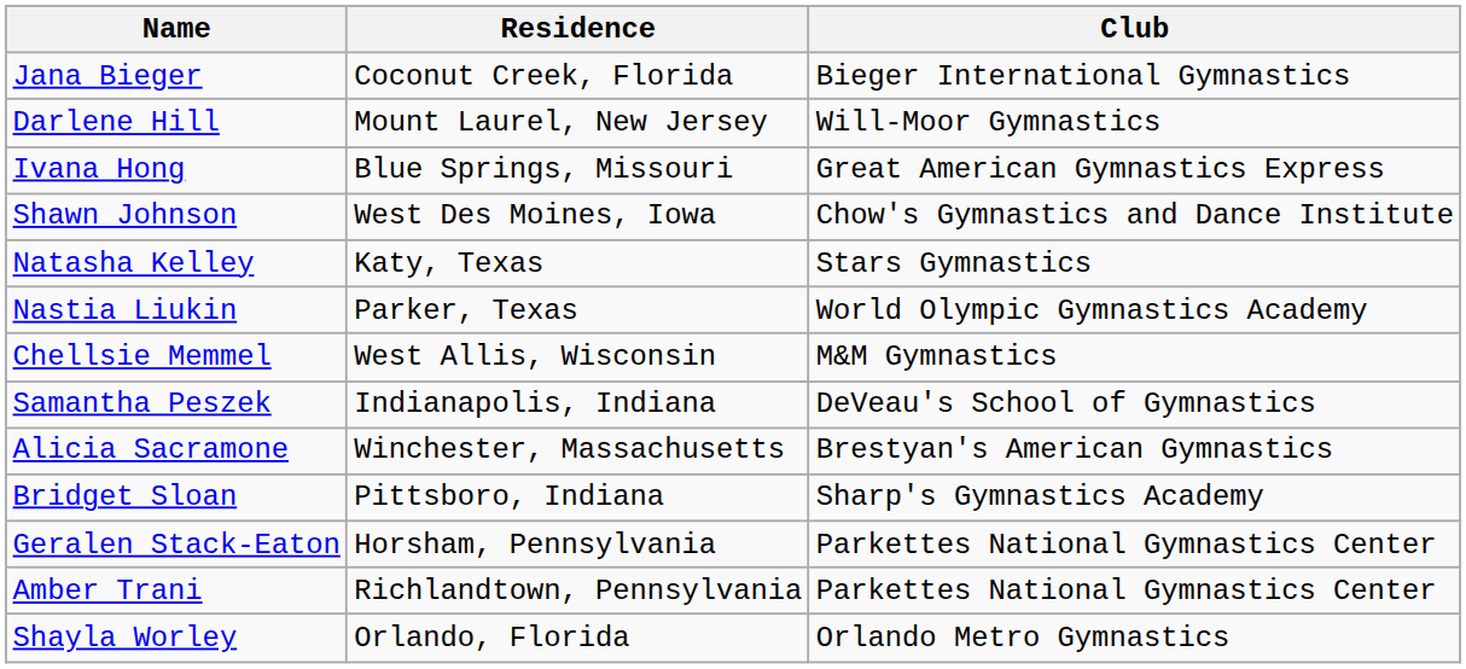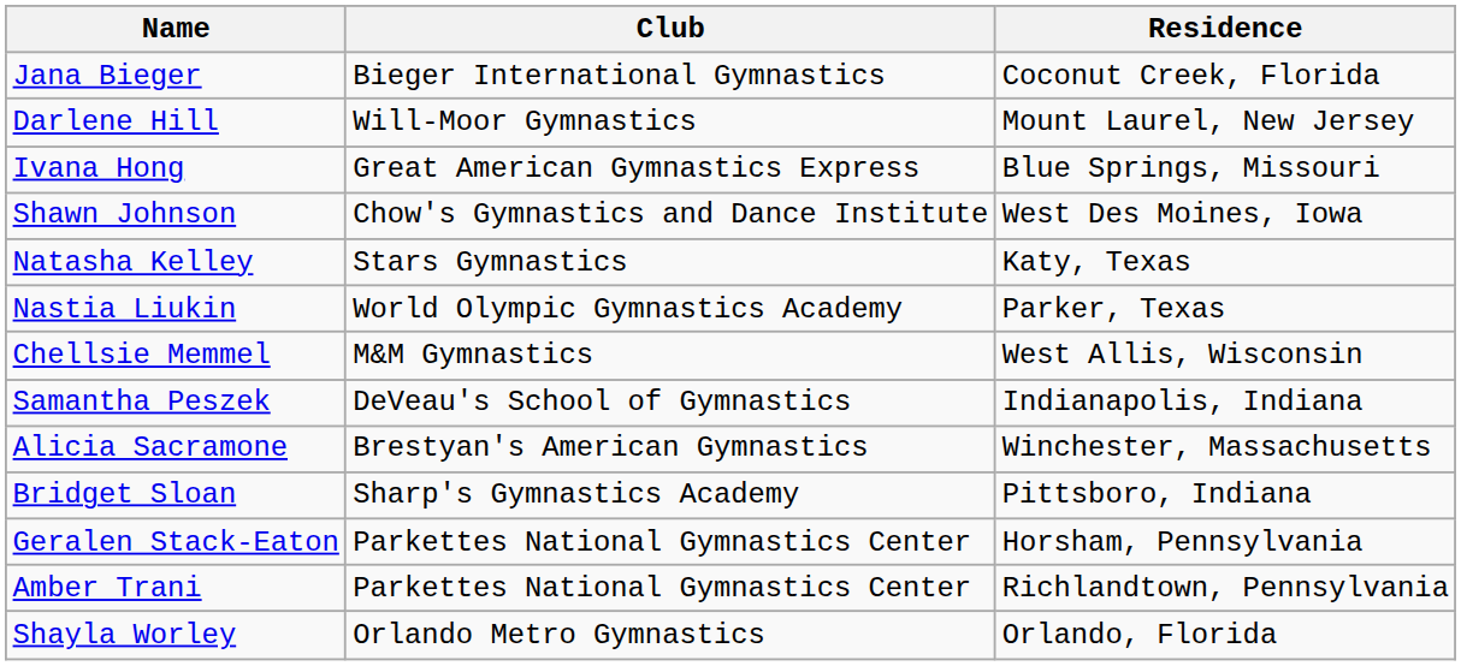 <table class="wikitable">
 <tr>
 <th>Name</th>
+<th>Club</th>
 <th>Residence</th>
-<th>Club</th>
 </tr>
 <tr>
 <td><a href='#'>Jana Bieger</a></td>
+<td>Bieger International Gymnastics</td>
 <td>Coconut Creek, Florida</td>
-<td>Bieger International Gymnastics</td>
 </tr>
 <tr>
 <td><a href='#'>Darlene Hill</a></td>
+<td>Will-Moor Gymnastics</td>
 <td>Mount Laurel, New Jersey</td>
-<td>Will-Moor Gymnastics</td>
 </tr>
 <tr>
 <td><a href='#'>Ivana Hong</a></td>
+<td>Great American Gymnastics Express</td>
 <td>Blue Springs, Missouri</td>
-<td>Great American Gymnastics Express</td>
 </tr>
 <tr>
 <td><a href='#'>Shawn Johnson</a></td>
+<td>Chow's Gymnastics and Dance Institute</td>
 <td>West Des Moines, Iowa</td>
-<td>Chow's Gymnastics and Dance Institute</td>
 </tr>
 <tr>
 <td><a href='#'>Natasha Kelley</a></td>
+<td>Stars Gymnastics</td>
 <td>Katy, Texas</td>
-<td>Stars Gymnastics</td>
 </tr>
 <tr>
 <td><a href='#'>Nastia Liukin</a></td>
+<td>World Olympic Gymnastics Academy</td>
 <td>Parker, Texas</td>
-<td>World Olympic Gymnastics Academy</td>
 </tr>
 <tr>
 <td><a href='#'>Chellsie Memmel</a></td>
+<td>M&M Gymnastics</td>
 <td>West Allis, Wisconsin</td>
-<td>M&M Gymnastics</td>
 </tr>
 <tr>
 <td><a href='#'>Samantha Peszek</a></td>
+<td>DeVeau's School of Gymnastics</td>
 <td>Indianapolis, Indiana</td>
-<td>DeVeau's School of Gymnastics</td>
 </tr>
 <tr>
 <td><a href='#'>Alicia Sacramone</a></td>
+<td>Brestyan's American Gymnastics</td>
 <td>Winchester, Massachusetts</td>
-<td>Brestyan's American Gymnastics</td>
 </tr>
 <tr>
 <td><a href='#'>Bridget Sloan</a></td>
+<td>Sharp's Gymnastics Academy</td>
 <td>Pittsboro, Indiana</td>
-<td>Sharp's Gymnastics Academy</td>
 </tr>
 <tr>
 <td><a href='#'>Geralen Stack-Eaton</a></td>
+<td>Parkettes National Gymnastics Center</td>
 <td>Horsham, Pennsylvania</td>
-<td>Parkettes National Gymnastics Center</td>
 </tr>
 <tr>
 <td><a href='#'>Amber Trani</a></td>
+<td>Parkettes National Gymnastics Center</td>
 <td>Richlandtown, Pennsylvania</td>
-<td>Parkettes National Gymnastics Center</td>
 </tr>
 <tr>
 <td><a href='#'>Shayla Worley</a></td>
+<td>Orlando Metro Gymnastics</td>
 <td>Orlando, Florida</td>
-<td>Orlando Metro Gymnastics</td>
 </tr>
 </table>
